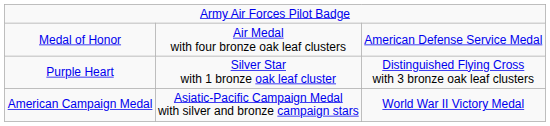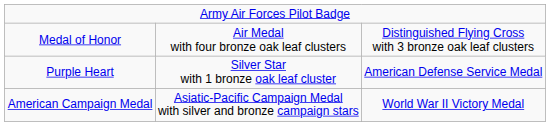 <table class="wikitable" style="margin:1em auto; text-align:center;">
 <tr>
 <td colspan="3"><a href='#'>Army Air Forces Pilot Badge</a></td>
 </tr>
 <tr>
 <td><a href='#'>Medal of Honor</a></td>
 <td><a href='#'>Air Medal</a><br>with four bronze oak leaf clusters</td>
-<td><a href='#'>American Defense Service Medal</a></td>
+<td><a href='#'>Distinguished Flying Cross</a><br>with 3 bronze oak leaf clusters</td>
 </tr>
 <tr>
 <td><a href='#'>Purple Heart</a></td>
 <td><a href='#'>Silver Star</a><br>with 1 bronze <a href='#'>oak leaf cluster</a></td>
-<td><a href='#'>Distinguished Flying Cross</a><br>with 3 bronze oak leaf clusters</td>
+<td><a href='#'>American Defense Service Medal</a></td>
 </tr>
 <tr>
 <td><a href='#'>American Campaign Medal</a></td>
 <td><a href='#'>Asiatic-Pacific Campaign Medal</a><br>with silver and bronze <a href='#'>campaign stars</a></td>
 <td><a href='#'>World War II Victory Medal</a></td>
 </tr>
 </table>
